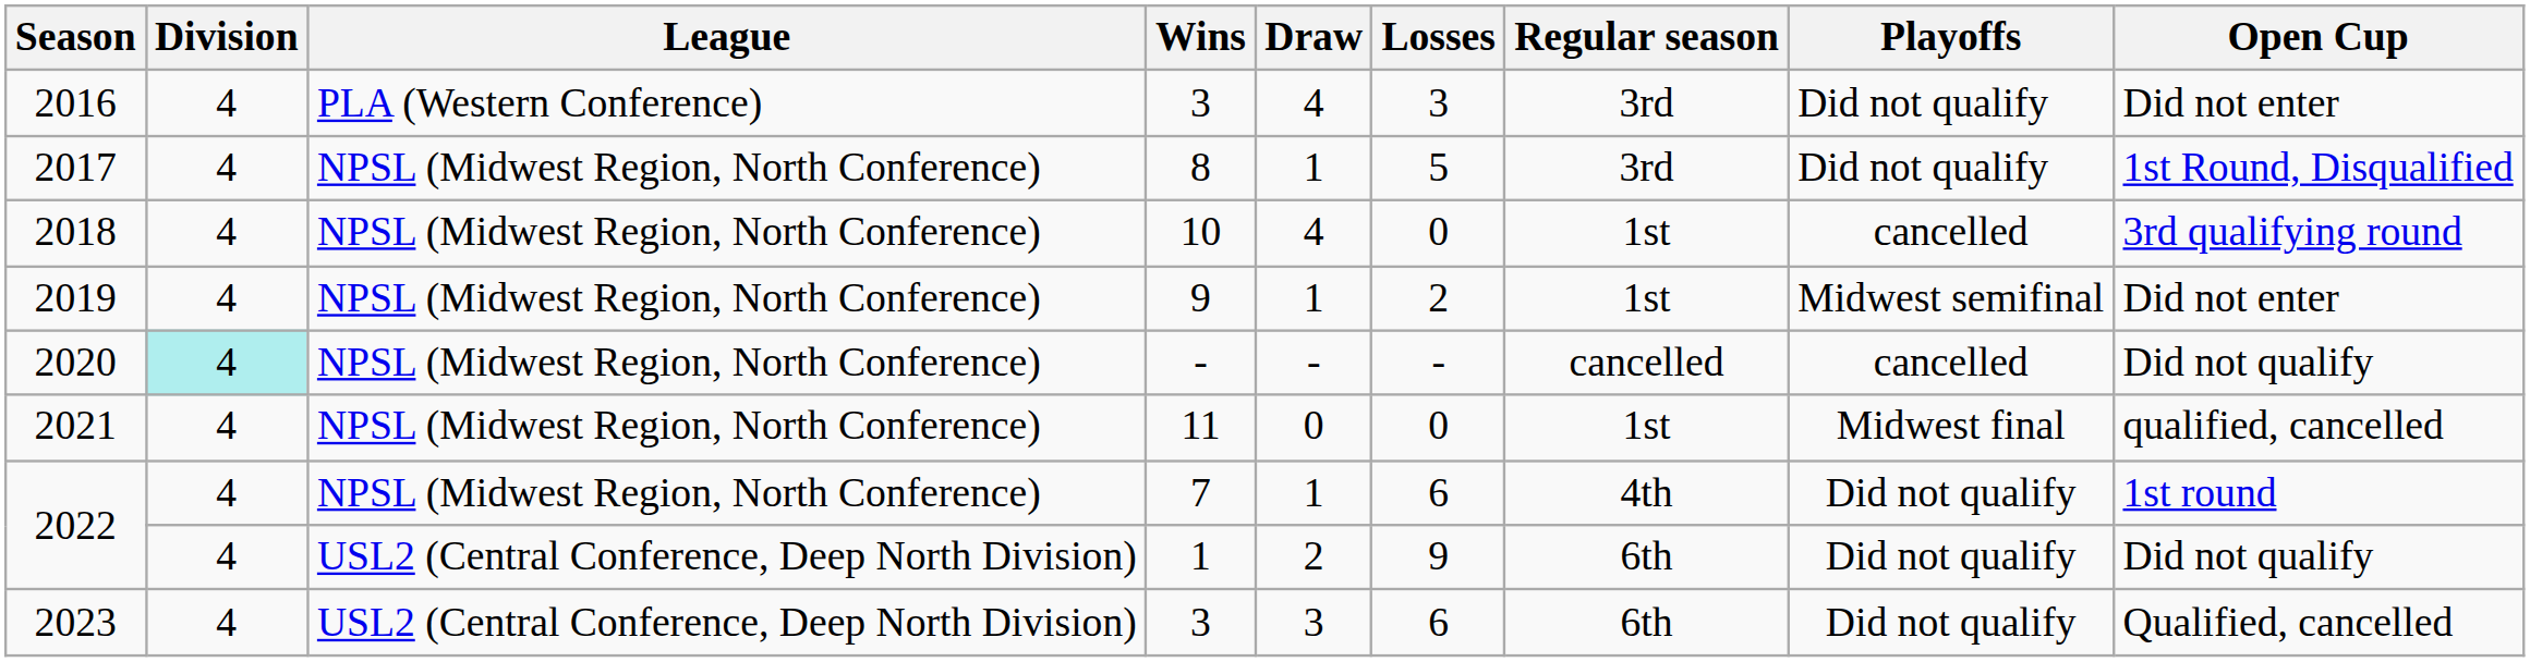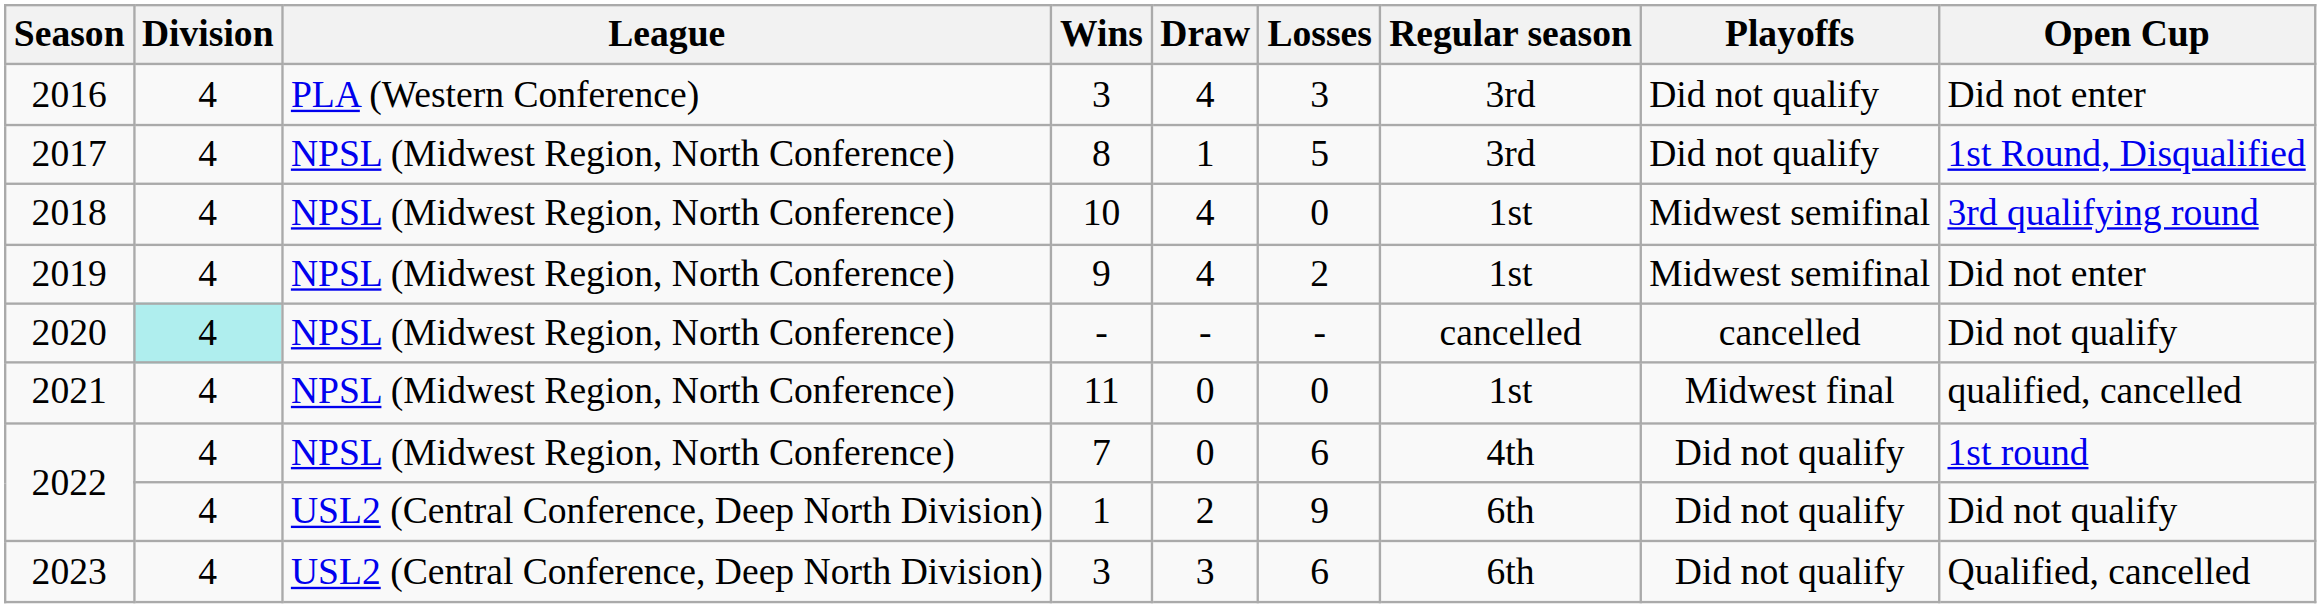 <table class="wikitable">
 <tr>
 <th>Season</th>
 <th>Division</th>
 <th>League</th>
 <th>Wins</th>
 <th>Draw</th>
 <th>Losses</th>
 <th>Regular season</th>
 <th>Playoffs</th>
 <th>Open Cup</th>
 </tr>
 <tr>
 <td align=center>2016</td>
 <td align=center>4</td>
 <td><a href='#'>PLA</a> (Western Conference)</td>
 <td align=center>3</td>
 <td align=center>4</td>
 <td align=center>3</td>
 <td align=center>3rd</td>
 <td>Did not qualify</td>
 <td>Did not enter</td>
 </tr>
 <tr>
 <td align=center>2017</td>
 <td align=center>4</td>
 <td><a href='#'>NPSL</a> (Midwest Region, North Conference)</td>
 <td align=center>8</td>
 <td align=center>1</td>
 <td align=center>5</td>
 <td align=center>3rd</td>
 <td>Did not qualify</td>
 <td><a href='#'>1st Round, Disqualified</a></td>
 </tr>
 <tr>
 <td align=center>2018</td>
 <td align=center>4</td>
 <td><a href='#'>NPSL</a> (Midwest Region, North Conference)</td>
 <td align=center>10</td>
 <td align=center>4</td>
 <td align=center>0</td>
 <td align=center>1st</td>
-<td align=center>cancelled</td>
+<td align=center>Midwest semifinal</td>
 <td><a href='#'>3rd qualifying round</a></td>
 </tr>
 <tr>
 <td align=center>2019</td>
 <td align=center>4</td>
 <td><a href='#'>NPSL</a> (Midwest Region, North Conference)</td>
 <td align=center>9</td>
-<td align=center>1</td>
+<td align=center>4</td>
 <td align=center>2</td>
 <td align=center>1st</td>
 <td align=center>Midwest semifinal</td>
 <td>Did not enter</td>
 </tr>
 <tr>
 <td align=center>2020</td>
 <td align=center style="background: paleturquoise;">4</td>
 <td><a href='#'>NPSL</a> (Midwest Region, North Conference)</td>
 <td align=center>-</td>
 <td align=center>-</td>
 <td align=center>-</td>
 <td align=center>cancelled</td>
 <td align=center>cancelled</td>
 <td>Did not qualify</td>
 </tr>
 <tr>
 <td align=center>2021</td>
 <td align=center>4</td>
 <td><a href='#'>NPSL</a> (Midwest Region, North Conference)</td>
 <td align=center>11</td>
 <td align=center>0</td>
 <td align=center>0</td>
 <td align=center>1st</td>
 <td align=center>Midwest final</td>
 <td>qualified, cancelled</td>
 </tr>
 <tr>
 <td rowspan="2" align="center">2022</td>
 <td align=center>4</td>
 <td><a href='#'>NPSL</a> (Midwest Region, North Conference)</td>
 <td align=center>7</td>
-<td align=center>1</td>
+<td align=center>0</td>
 <td align=center>6</td>
 <td align=center>4th</td>
 <td align=center>Did not qualify</td>
 <td><a href='#'>1st round</a></td>
 </tr>
 <tr>
 <td align=center>4</td>
 <td><a href='#'>USL2</a> (Central Conference, Deep North Division)</td>
 <td align=center>1</td>
 <td align=center>2</td>
 <td align=center>9</td>
 <td align=center>6th</td>
 <td align=center>Did not qualify</td>
 <td>Did not qualify</td>
 </tr>
 <tr>
 <td align=center>2023</td>
 <td align=center>4</td>
 <td><a href='#'>USL2</a> (Central Conference, Deep North Division)</td>
 <td align=center>3</td>
 <td align=center>3</td>
 <td align=center>6</td>
 <td align=center>6th</td>
 <td align=center>Did not qualify</td>
 <td>Qualified, cancelled</td>
 </tr>
 </table>
